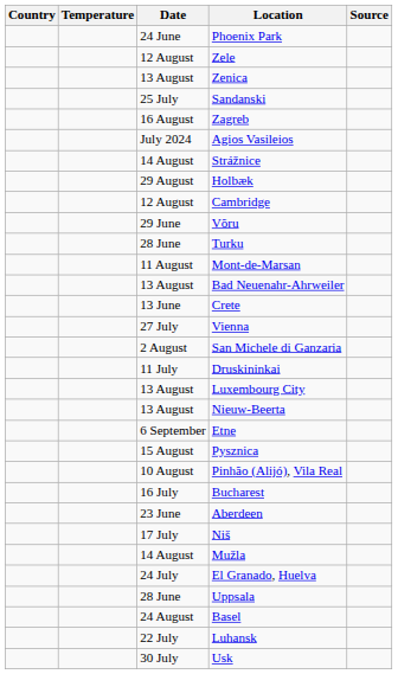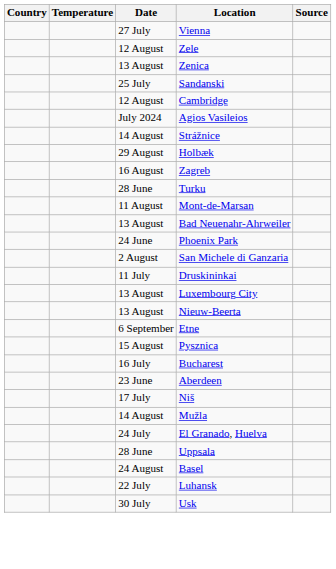 <table class="wikitable sortable">
 <tr>
 <th>Country</th>
 <th>Temperature</th>
 <th>Date</th>
 <th>Location</th>
 <th>Source</th>
 </tr>
 <tr>
 <td></td>
 <td></td>
-<td>24 June</td>
-<td><a href='#'>Phoenix Park</a></td>
+<td>27 July</td>
+<td><a href='#'>Vienna</a></td>
 <td></td>
 </tr>
 <tr>
 <td></td>
 <td></td>
 <td>12 August</td>
 <td><a href='#'>Zele</a></td>
 <td></td>
 </tr>
 <tr>
 <td></td>
 <td></td>
 <td>13 August</td>
 <td><a href='#'>Zenica</a></td>
 <td></td>
 </tr>
 <tr>
 <td></td>
 <td></td>
 <td>25 July</td>
 <td><a href='#'>Sandanski</a></td>
 <td></td>
 </tr>
 <tr>
 <td></td>
 <td></td>
-<td>16 August</td>
-<td><a href='#'>Zagreb</a></td>
+<td>12 August</td>
+<td><a href='#'>Cambridge</a></td>
 <td></td>
 </tr>
 <tr>
 <td></td>
 <td></td>
 <td>July 2024</td>
 <td><a href='#'>Agios Vasileios</a></td>
 <td></td>
 </tr>
 <tr>
 <td></td>
 <td></td>
 <td>14 August</td>
 <td><a href='#'>Strážnice</a></td>
 <td></td>
 </tr>
 <tr>
 <td></td>
 <td></td>
 <td>29 August</td>
 <td><a href='#'>Holbæk</a></td>
 <td></td>
 </tr>
 <tr>
 <td></td>
 <td></td>
-<td>12 August</td>
-<td><a href='#'>Cambridge</a></td>
-<td></td>
-</tr>
-<tr>
-<td></td>
-<td></td>
-<td>29 June</td>
-<td><a href='#'>Võru</a></td>
+<td>16 August</td>
+<td><a href='#'>Zagreb</a></td>
 <td></td>
 </tr>
 <tr>
 <td></td>
 <td></td>
 <td>28 June</td>
 <td><a href='#'>Turku</a></td>
 <td></td>
 </tr>
 <tr>
 <td></td>
 <td></td>
 <td>11 August</td>
 <td><a href='#'>Mont-de-Marsan</a></td>
 <td></td>
 </tr>
 <tr>
 <td></td>
 <td></td>
 <td>13 August</td>
 <td><a href='#'>Bad Neuenahr-Ahrweiler</a></td>
 <td></td>
 </tr>
 <tr>
 <td></td>
 <td></td>
-<td>13 June</td>
-<td><a href='#'>Crete</a></td>
-<td></td>
-</tr>
-<tr>
-<td></td>
-<td></td>
-<td>27 July</td>
-<td><a href='#'>Vienna</a></td>
+<td>24 June</td>
+<td><a href='#'>Phoenix Park</a></td>
 <td></td>
 </tr>
 <tr>
 <td></td>
 <td></td>
 <td>2 August</td>
 <td><a href='#'>San Michele di Ganzaria</a></td>
 <td></td>
 </tr>
 <tr>
 <td></td>
 <td></td>
 <td>11 July</td>
 <td><a href='#'>Druskininkai</a></td>
 </tr>
 <tr>
 <td></td>
 <td></td>
 <td>13 August</td>
 <td><a href='#'>Luxembourg City</a></td>
 <td></td>
 </tr>
 <tr>
 <td></td>
 <td></td>
 <td>13 August</td>
 <td><a href='#'>Nieuw-Beerta</a></td>
 <td></td>
 </tr>
 <tr>
 <td></td>
 <td></td>
 <td>6 September</td>
 <td><a href='#'>Etne</a></td>
 <td></td>
 </tr>
 <tr>
 <td></td>
 <td></td>
 <td>15 August</td>
 <td><a href='#'>Pysznica</a></td>
-<td></td>
-</tr>
-<tr>
-<td></td>
-<td></td>
-<td>10 August</td>
-<td><a href='#'>Pinhão (Alijó)</a>, <a href='#'>Vila Real</a></td>
 <td></td>
 </tr>
 <tr>
 <td></td>
 <td></td>
 <td>16 July</td>
 <td><a href='#'>Bucharest</a></td>
 <td></td>
 </tr>
 <tr>
 <td></td>
 <td></td>
 <td>23 June</td>
 <td><a href='#'>Aberdeen</a></td>
 <td></td>
 </tr>
 <tr>
 <td></td>
 <td></td>
 <td>17 July</td>
 <td><a href='#'>Niš</a></td>
 <td></td>
 </tr>
 <tr>
 <td></td>
 <td></td>
 <td>14 August</td>
 <td><a href='#'>Mužla</a></td>
 </tr>
 <tr>
 <td></td>
 <td></td>
 <td>24 July</td>
 <td><a href='#'>El Granado</a>, <a href='#'>Huelva</a></td>
 <td></td>
 </tr>
 <tr>
 <td></td>
 <td></td>
 <td>28 June</td>
 <td><a href='#'>Uppsala</a></td>
 <td></td>
 </tr>
 <tr>
 <td></td>
 <td></td>
 <td>24 August</td>
 <td><a href='#'>Basel</a></td>
 <td></td>
 </tr>
 <tr>
 <td></td>
 <td></td>
 <td>22 July</td>
 <td><a href='#'>Luhansk</a></td>
 <td></td>
 </tr>
 <tr>
 <td></td>
 <td></td>
 <td>30 July</td>
 <td><a href='#'>Usk</a></td>
 <td></td>
 </tr>
 </table>
